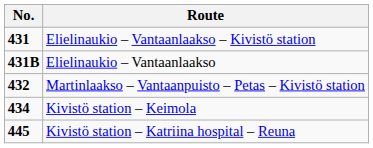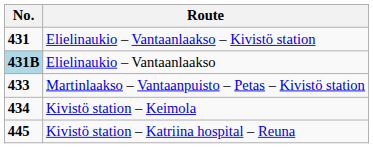 <table class="wikitable mw-collapsible mw-collapsed">
 <tr>
 <th>No.</th>
 <th>Route</th>
 </tr>
 <tr>
 <td><strong>431</strong></td>
 <td><a href='#'>Elielinaukio</a> – <a href='#'>Vantaanlaakso</a> – <a href='#'>Kivistö station</a></td>
 </tr>
 <tr>
-<td><strong>431B</strong></td>
+<td style="background: lightblue;"><strong>431B</strong></td>
 <td><a href='#'>Elielinaukio</a> – Vantaanlaakso</td>
 </tr>
 <tr>
-<td><strong>432</strong></td>
+<td><strong>433</strong></td>
 <td><a href='#'>Martinlaakso</a> – <a href='#'>Vantaanpuisto</a> – <a href='#'>Petas</a> – <a href='#'>Kivistö station</a></td>
 </tr>
 <tr>
 <td><strong>434</strong></td>
 <td><a href='#'>Kivistö station</a> – <a href='#'>Keimola</a></td>
 </tr>
 <tr>
 <td><strong>445</strong></td>
 <td><a href='#'>Kivistö station</a> – <a href='#'>Katriina hospital</a> – <a href='#'>Reuna</a></td>
 </tr>
 </table>
